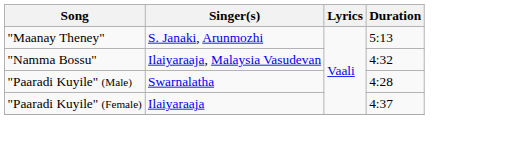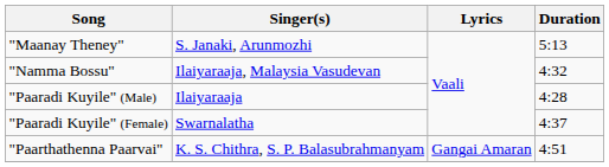 <table class="wikitable" style="font-size:95%;">
 <tr>
 <th>Song</th>
 <th>Singer(s)</th>
 <th>Lyrics</th>
 <th>Duration</th>
 </tr>
 <tr>
 <td>"Maanay Theney"</td>
 <td><a href='#'>S. Janaki</a>, <a href='#'>Arunmozhi</a></td>
 <td rowspan=4><a href='#'>Vaali</a></td>
 <td>5:13</td>
 </tr>
 <tr>
 <td>"Namma Bossu"</td>
 <td><a href='#'>Ilaiyaraaja</a>, <a href='#'>Malaysia Vasudevan</a></td>
 <td>4:32</td>
 </tr>
 <tr>
 <td>"Paaradi Kuyile" <small>(Male)</small></td>
-<td><a href='#'>Swarnalatha</a></td>
+<td><a href='#'>Ilaiyaraaja</a></td>
 <td>4:28</td>
 </tr>
 <tr>
 <td>"Paaradi Kuyile" <small>(Female)</small></td>
-<td><a href='#'>Ilaiyaraaja</a></td>
+<td><a href='#'>Swarnalatha</a></td>
 <td>4:37</td>
+</tr>
+<tr>
+<td>"Paarthathenna Paarvai"</td>
+<td><a href='#'>K. S. Chithra</a>, <a href='#'>S. P. Balasubrahmanyam</a></td>
+<td><a href='#'>Gangai Amaran</a></td>
+<td>4:51</td>
 </tr>
 <tr>
 </tr>
 </table>
